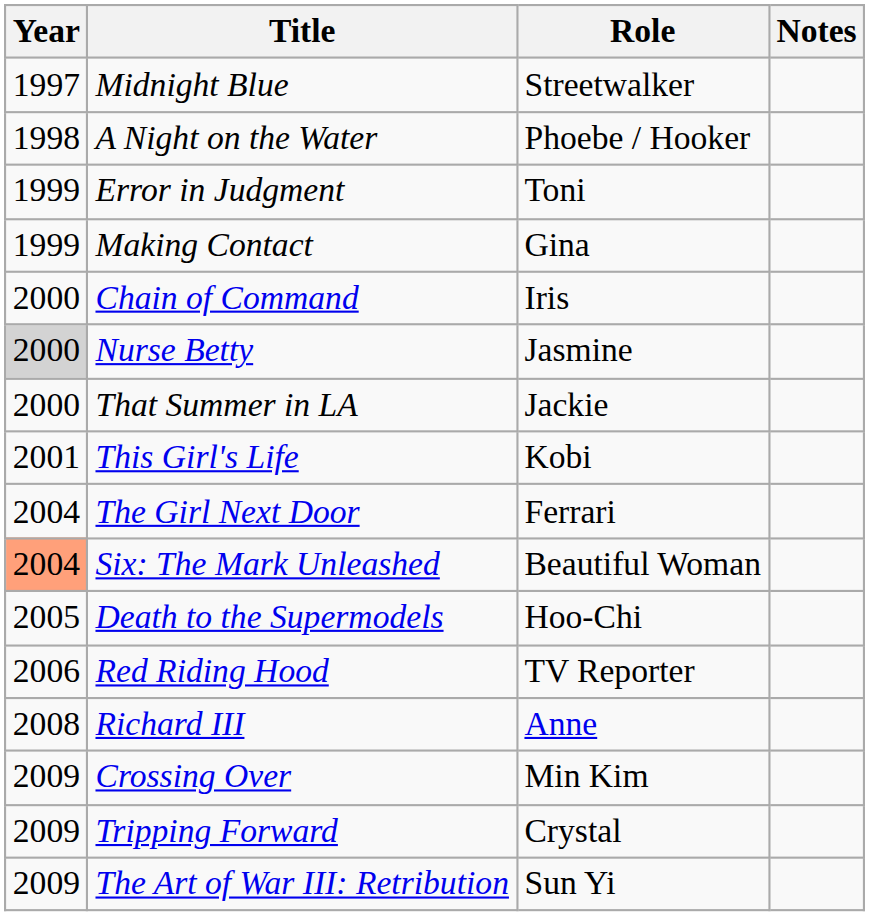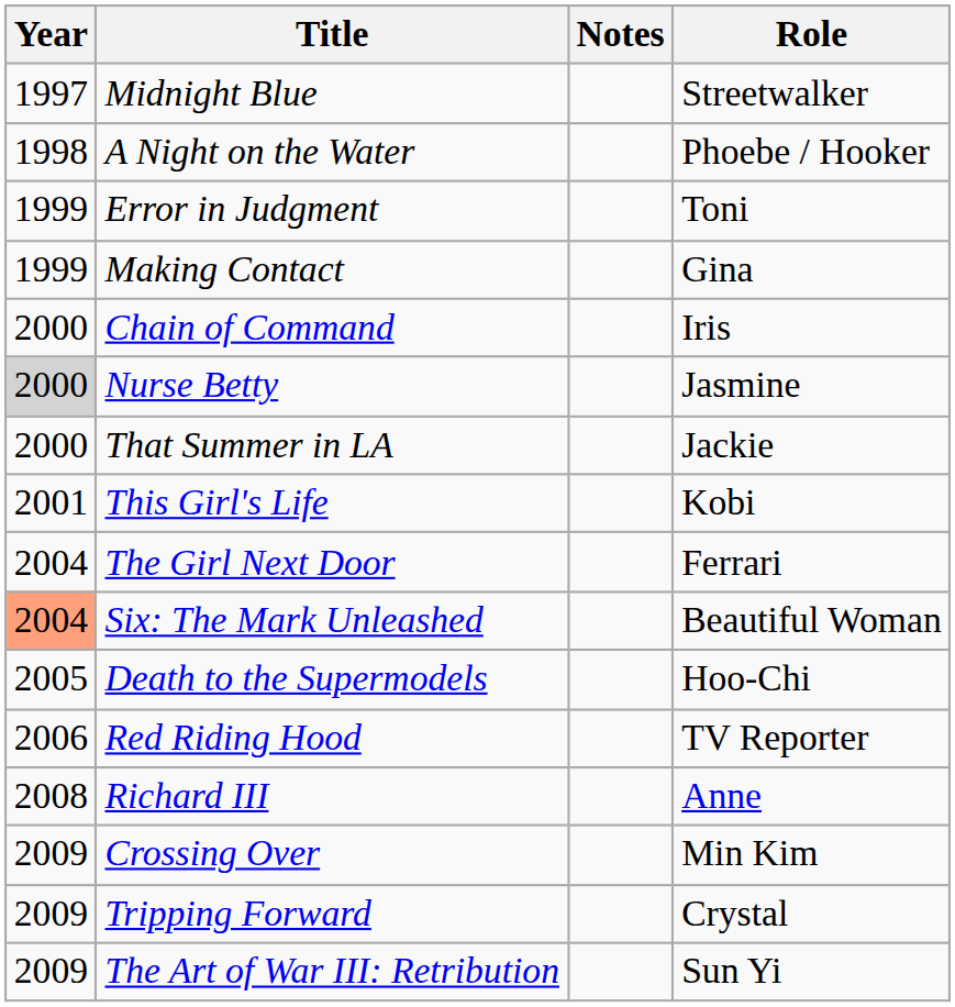 <table class="wikitable sortable">
 <tr>
 <th>Year</th>
 <th>Title</th>
+<th>Notes</th>
 <th>Role</th>
-<th>Notes</th>
 </tr>
 <tr>
 <td>1997</td>
 <td><em>Midnight Blue</em></td>
+<td></td>
 <td>Streetwalker</td>
-<td></td>
 </tr>
 <tr>
 <td>1998</td>
 <td><em>A Night on the Water</em></td>
+<td></td>
 <td>Phoebe / Hooker</td>
-<td></td>
 </tr>
 <tr>
 <td>1999</td>
 <td><em>Error in Judgment</em></td>
+<td></td>
 <td>Toni</td>
-<td></td>
 </tr>
 <tr>
 <td>1999</td>
 <td><em>Making Contact</em></td>
+<td></td>
 <td>Gina</td>
-<td></td>
 </tr>
 <tr>
 <td>2000</td>
 <td><a href='#'><em>Chain of Command</em></a></td>
+<td></td>
 <td>Iris</td>
-<td></td>
 </tr>
 <tr>
 <td style="background: lightgrey;">2000</td>
 <td><em><a href='#'>Nurse Betty</a></em></td>
+<td></td>
 <td>Jasmine</td>
-<td></td>
 </tr>
 <tr>
 <td>2000</td>
 <td><em>That Summer in LA</em></td>
+<td></td>
 <td>Jackie</td>
-<td></td>
 </tr>
 <tr>
 <td>2001</td>
 <td><em><a href='#'>This Girl's Life</a></em></td>
+<td></td>
 <td>Kobi</td>
-<td></td>
 </tr>
 <tr>
 <td>2004</td>
 <td><a href='#'><em>The Girl Next Door</em></a></td>
+<td></td>
 <td>Ferrari</td>
-<td></td>
 </tr>
 <tr>
 <td style="background: lightsalmon;">2004</td>
 <td><em><a href='#'>Six: The Mark Unleashed</a></em></td>
+<td></td>
 <td>Beautiful Woman</td>
-<td></td>
 </tr>
 <tr>
 <td>2005</td>
 <td><em><a href='#'>Death to the Supermodels</a></em></td>
+<td></td>
 <td>Hoo-Chi</td>
-<td></td>
 </tr>
 <tr>
 <td>2006</td>
 <td><a href='#'><em>Red Riding Hood</em></a></td>
+<td></td>
 <td>TV Reporter</td>
-<td></td>
 </tr>
 <tr>
 <td>2008</td>
 <td><a href='#'><em>Richard III</em></a></td>
+<td></td>
 <td><a href='#'>Anne</a></td>
-<td></td>
 </tr>
 <tr>
 <td>2009</td>
 <td><a href='#'><em>Crossing Over</em></a></td>
+<td></td>
 <td>Min Kim</td>
-<td></td>
 </tr>
 <tr>
 <td>2009</td>
 <td><em><a href='#'>Tripping Forward</a></em></td>
+<td></td>
 <td>Crystal</td>
-<td></td>
 </tr>
 <tr>
 <td>2009</td>
 <td><em><a href='#'>The Art of War III: Retribution</a></em></td>
+<td></td>
 <td>Sun Yi</td>
-<td></td>
 </tr>
 </table>
